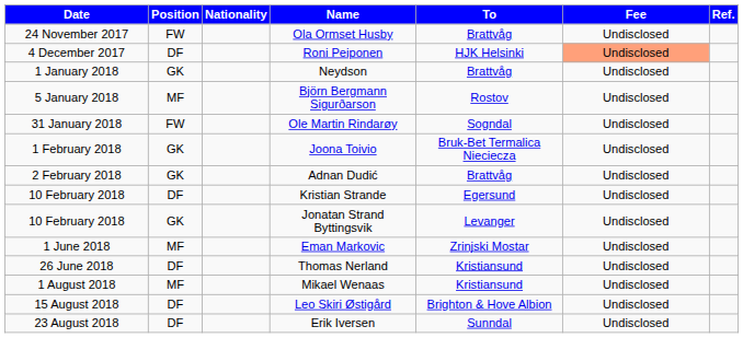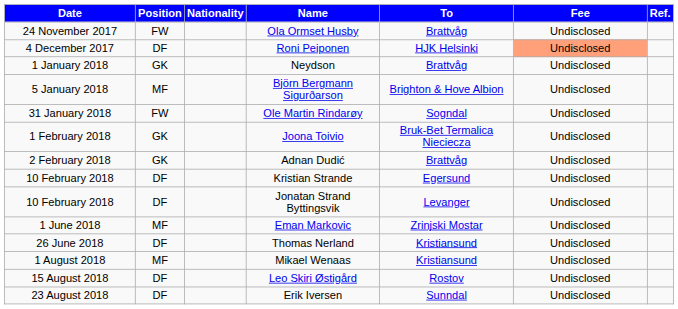 <table class="wikitable"  style="text-align:center; font-size:90%; ">
 <tr>
 <th style="background:#00f; color:white; width:200px;">Date</th>
 <th style="background:#00f; color:white; width:50px;">Position</th>
 <th style="background:#00f; color:white; width:50px;">Nationality</th>
 <th style="background:#00f; color:white; width:200px;">Name</th>
 <th style="background:#00f; color:white; width:200px;">To</th>
 <th style="background:#00f; color:white; width:200px;">Fee</th>
 <th style="background:#00f; color:white; width:25px;">Ref.</th>
 </tr>
 <tr>
 <td>24 November 2017</td>
 <td>FW</td>
 <td></td>
 <td><a href='#'>Ola Ormset Husby</a></td>
 <td><a href='#'>Brattvåg</a></td>
 <td>Undisclosed</td>
 <td></td>
 </tr>
 <tr>
 <td>4 December 2017</td>
 <td>DF</td>
 <td></td>
 <td><a href='#'>Roni Peiponen</a></td>
 <td><a href='#'>HJK Helsinki</a></td>
 <td style="background: lightsalmon;">Undisclosed</td>
 <td></td>
 </tr>
 <tr>
 <td>1 January 2018</td>
 <td>GK</td>
 <td></td>
 <td>Neydson</td>
 <td><a href='#'>Brattvåg</a></td>
 <td>Undisclosed</td>
 <td></td>
 </tr>
 <tr>
 <td>5 January 2018</td>
 <td>MF</td>
 <td></td>
 <td><a href='#'>Björn Bergmann Sigurðarson</a></td>
-<td><a href='#'>Rostov</a></td>
+<td><a href='#'>Brighton & Hove Albion</a></td>
 <td>Undisclosed</td>
 <td></td>
 </tr>
 <tr>
 <td>31 January 2018</td>
 <td>FW</td>
 <td></td>
 <td><a href='#'>Ole Martin Rindarøy</a></td>
 <td><a href='#'>Sogndal</a></td>
 <td>Undisclosed</td>
 <td></td>
 </tr>
 <tr>
 <td>1 February 2018</td>
 <td>GK</td>
 <td></td>
 <td><a href='#'>Joona Toivio</a></td>
 <td><a href='#'>Bruk-Bet Termalica Nieciecza</a></td>
 <td>Undisclosed</td>
 <td></td>
 </tr>
 <tr>
 <td>2 February 2018</td>
 <td>GK</td>
 <td></td>
 <td>Adnan Dudić</td>
 <td><a href='#'>Brattvåg</a></td>
 <td>Undisclosed</td>
 <td></td>
 </tr>
 <tr>
 <td>10 February 2018</td>
 <td>DF</td>
 <td></td>
 <td>Kristian Strande</td>
 <td><a href='#'>Egersund</a></td>
 <td>Undisclosed</td>
 <td></td>
 </tr>
 <tr>
 <td>10 February 2018</td>
-<td>GK</td>
+<td>DF</td>
 <td></td>
 <td>Jonatan Strand Byttingsvik</td>
 <td><a href='#'>Levanger</a></td>
 <td>Undisclosed</td>
 <td></td>
 </tr>
 <tr>
 <td>1 June 2018</td>
 <td>MF</td>
 <td></td>
 <td><a href='#'>Eman Markovic</a></td>
 <td><a href='#'>Zrinjski Mostar</a></td>
 <td>Undisclosed</td>
 <td></td>
 </tr>
 <tr>
 <td>26 June 2018</td>
 <td>DF</td>
 <td></td>
 <td>Thomas Nerland</td>
 <td><a href='#'>Kristiansund</a></td>
 <td>Undisclosed</td>
 <td></td>
 </tr>
 <tr>
 <td>1 August 2018</td>
 <td>MF</td>
 <td></td>
 <td>Mikael Wenaas</td>
 <td><a href='#'>Kristiansund</a></td>
 <td>Undisclosed</td>
 <td></td>
 </tr>
 <tr>
 <td>15 August 2018</td>
 <td>DF</td>
 <td></td>
 <td><a href='#'>Leo Skiri Østigård</a></td>
-<td><a href='#'>Brighton & Hove Albion</a></td>
+<td><a href='#'>Rostov</a></td>
 <td>Undisclosed</td>
 <td></td>
 </tr>
 <tr>
 <td>23 August 2018</td>
 <td>DF</td>
 <td></td>
 <td>Erik Iversen</td>
 <td><a href='#'>Sunndal</a></td>
 <td>Undisclosed</td>
 <td></td>
 </tr>
 </table>
